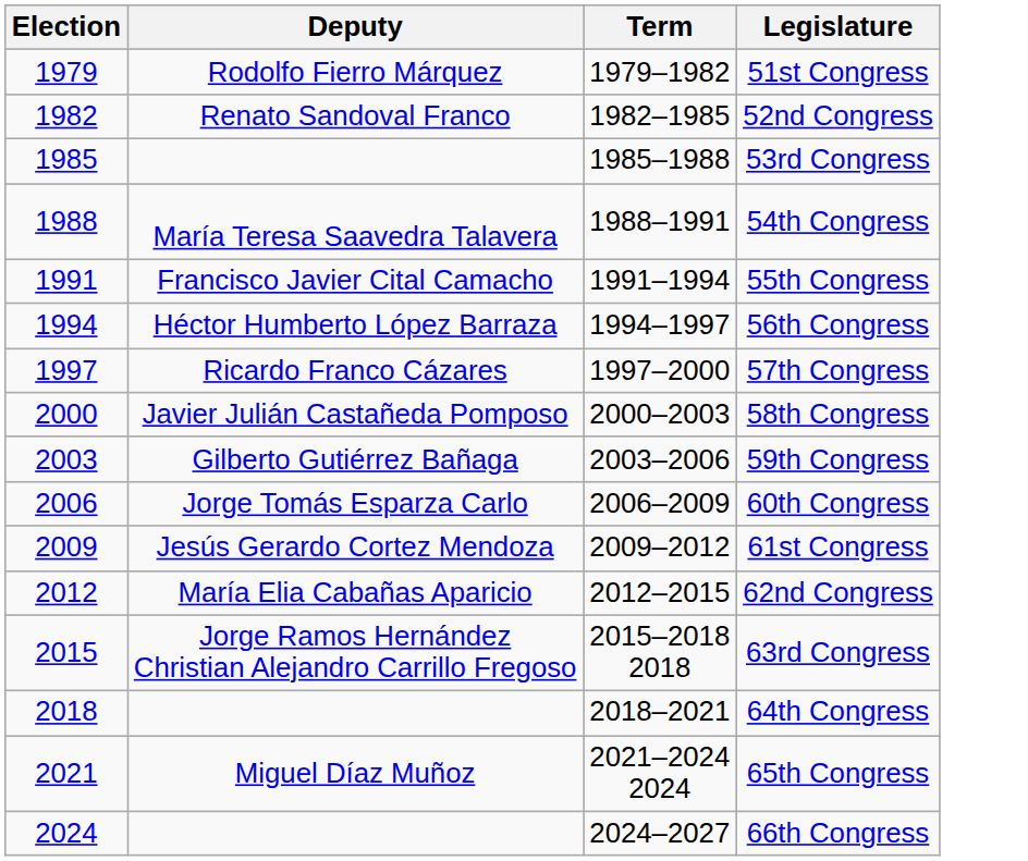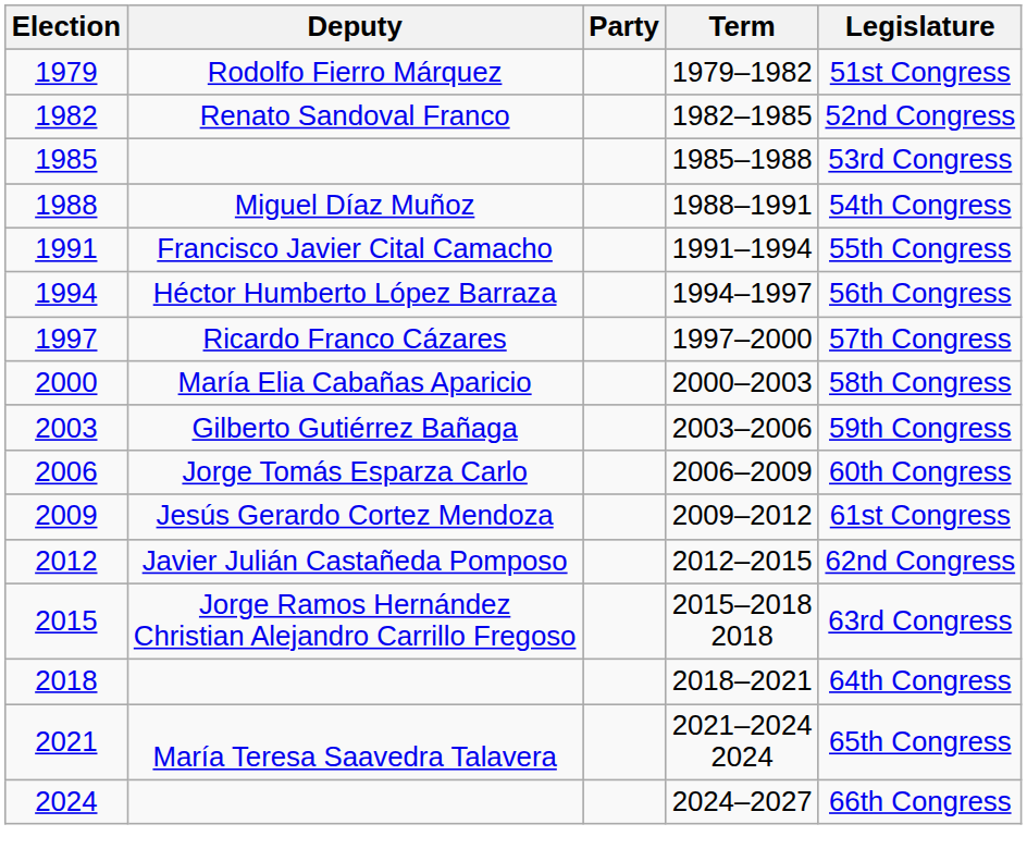 <table class="wikitable sortable" style="text-align: center">
 <tr>
 <th>Election</th>
 <th class="unsortable">Deputy</th>
+<th class="unsortable">Party</th>
 <th class="unsortable">Term</th>
 <th class="unsortable">Legislature</th>
 </tr>
 <tr>
 <td><a href='#'>1979</a></td>
 <td><a href='#'>Rodolfo Fierro Márquez</a></td>
+<td></td>
 <td>1979–1982</td>
 <td><a href='#'>51st Congress</a></td>
 </tr>
 <tr>
 <td><a href='#'>1982</a></td>
 <td><a href='#'>Renato Sandoval Franco</a></td>
+<td></td>
 <td>1982–1985</td>
 <td><a href='#'>52nd Congress</a></td>
 </tr>
 <tr>
 <td><a href='#'>1985</a></td>
 <td></td>
+<td></td>
 <td>1985–1988</td>
 <td><a href='#'>53rd Congress</a></td>
 </tr>
 <tr>
 <td><a href='#'>1988</a></td>
-<td><br><a href='#'>María Teresa Saavedra Talavera</a></td>
+<td><a href='#'>Miguel Díaz Muñoz</a></td>
+<td></td>
 <td>1988–1991</td>
 <td><a href='#'>54th Congress</a></td>
 </tr>
 <tr>
 <td><a href='#'>1991</a></td>
 <td><a href='#'>Francisco Javier Cital Camacho</a></td>
+<td></td>
 <td>1991–1994</td>
 <td><a href='#'>55th Congress</a></td>
 </tr>
 <tr>
 <td><a href='#'>1994</a></td>
 <td><a href='#'>Héctor Humberto López Barraza</a></td>
+<td></td>
 <td>1994–1997</td>
 <td><a href='#'>56th Congress</a></td>
 </tr>
 <tr>
 <td><a href='#'>1997</a></td>
 <td><a href='#'>Ricardo Franco Cázares</a></td>
+<td></td>
 <td>1997–2000</td>
 <td><a href='#'>57th Congress</a></td>
 </tr>
 <tr>
 <td><a href='#'>2000</a></td>
-<td><a href='#'>Javier Julián Castañeda Pomposo</a></td>
+<td><a href='#'>María Elia Cabañas Aparicio</a></td>
+<td></td>
 <td>2000–2003</td>
 <td><a href='#'>58th Congress</a></td>
 </tr>
 <tr>
 <td><a href='#'>2003</a></td>
 <td><a href='#'>Gilberto Gutiérrez Bañaga</a></td>
+<td></td>
 <td>2003–2006</td>
 <td><a href='#'>59th Congress</a></td>
 </tr>
 <tr>
 <td><a href='#'>2006</a></td>
 <td><a href='#'>Jorge Tomás Esparza Carlo</a></td>
+<td></td>
 <td>2006–2009</td>
 <td><a href='#'>60th Congress</a></td>
 </tr>
 <tr>
 <td><a href='#'>2009</a></td>
 <td><a href='#'>Jesús Gerardo Cortez Mendoza</a></td>
+<td></td>
 <td>2009–2012</td>
 <td><a href='#'>61st Congress</a></td>
 </tr>
 <tr>
 <td><a href='#'>2012</a></td>
-<td><a href='#'>María Elia Cabañas Aparicio</a></td>
+<td><a href='#'>Javier Julián Castañeda Pomposo</a></td>
+<td></td>
 <td>2012–2015</td>
 <td><a href='#'>62nd Congress</a></td>
 </tr>
 <tr>
 <td><a href='#'>2015</a></td>
 <td><a href='#'>Jorge Ramos Hernández</a><br><a href='#'>Christian Alejandro Carrillo Fregoso</a></td>
+<td></td>
 <td>2015–2018<br>2018</td>
 <td><a href='#'>63rd Congress</a></td>
 </tr>
 <tr>
 <td><a href='#'>2018</a></td>
 <td></td>
+<td></td>
 <td>2018–2021</td>
 <td><a href='#'>64th Congress</a></td>
 </tr>
 <tr>
 <td><a href='#'>2021</a></td>
-<td><a href='#'>Miguel Díaz Muñoz</a></td>
+<td><br><a href='#'>María Teresa Saavedra Talavera</a></td>
+<td></td>
 <td>2021–2024<br>2024</td>
 <td><a href='#'>65th Congress</a></td>
 </tr>
 <tr>
 <td><a href='#'>2024</a></td>
 <td></td>
+<td></td>
 <td>2024–2027</td>
 <td><a href='#'>66th Congress</a></td>
 </tr>
 </table>
